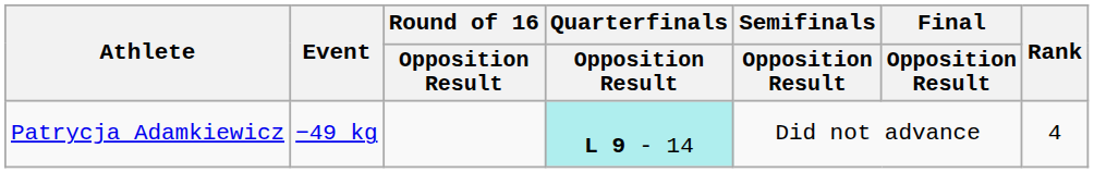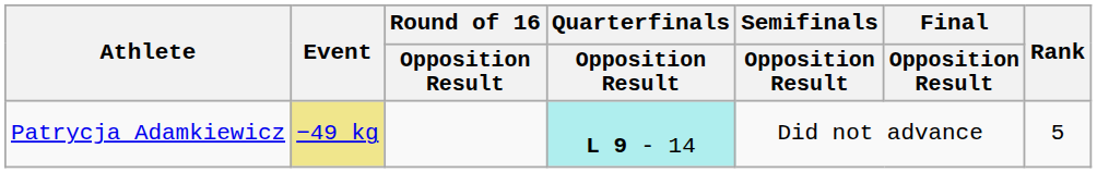 <table class="wikitable" style="font-size:90%;">
 <tr>
 <th rowspan=2>Athlete</th>
 <th rowspan=2>Event</th>
 <th>Round of 16</th>
 <th>Quarterfinals</th>
 <th>Semifinals</th>
 <th>Final</th>
 <th rowspan=2>Rank</th>
 </tr>
 <tr style="font-size:95%">
 <th>Opposition<br>Result</th>
 <th>Opposition<br>Result</th>
 <th>Opposition<br>Result</th>
 <th>Opposition<br>Result</th>
 </tr>
 <tr align=center>
 <td align=left><a href='#'>Patrycja Adamkiewicz</a></td>
-<td align=left><a href='#'>−49 kg</a></td>
+<td align=left style="background: khaki;"><a href='#'>−49 kg</a></td>
 <td></td>
 <td style="background: paleturquoise;"><br><strong>L</strong> <strong>9</strong> - 14</td>
 <td colspan=2>Did not advance</td>
-<td>4</td>
+<td>5</td>
 </tr>
 </table>
